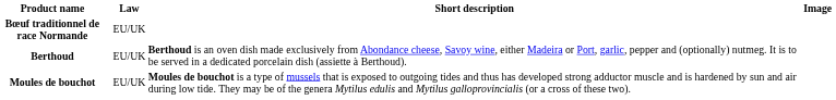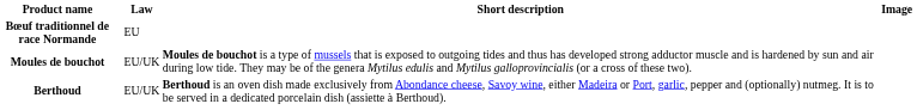 <table>
 <tr>
 <th>Product name</th>
 <th>Law</th>
 <th>Short description</th>
 <th>Image</th>
 </tr>
 <tr>
 <th>Bœuf traditionnel de race Normande</th>
+<td>EU</td>
+<td></td>
+<td></td>
+</tr>
+<tr>
+<th>Moules de bouchot</th>
 <td>EU/UK</td>
-<td></td>
+<td><strong>Moules de bouchot</strong> is a type of <a href='#'>mussels</a> that is exposed to outgoing tides and thus has developed strong adductor muscle and is hardened by sun and air during low tide. They may be of the genera <em>Mytilus edulis</em> and <em>Mytilus galloprovincialis</em> (or a cross of these two).</td>
 <td></td>
 </tr>
 <tr>
 <th>Berthoud</th>
 <td>EU/UK</td>
 <td><strong>Berthoud</strong> is an oven dish made exclusively from <a href='#'>Abondance cheese</a>, <a href='#'>Savoy wine</a>, either <a href='#'>Madeira</a> or <a href='#'>Port</a>, <a href='#'>garlic</a>, pepper and (optionally) nutmeg. It is to be served in a dedicated porcelain dish (assiette à Berthoud).</td>
 <td></td>
 </tr>
-<tr>
-<th>Moules de bouchot</th>
-<td>EU/UK</td>
-<td><strong>Moules de bouchot</strong> is a type of <a href='#'>mussels</a> that is exposed to outgoing tides and thus has developed strong adductor muscle and is hardened by sun and air during low tide. They may be of the genera <em>Mytilus edulis</em> and <em>Mytilus galloprovincialis</em> (or a cross of these two).</td>
-<td></td>
-</tr>
 </table>
